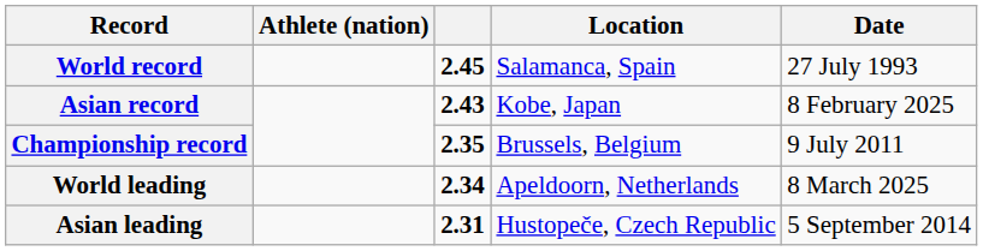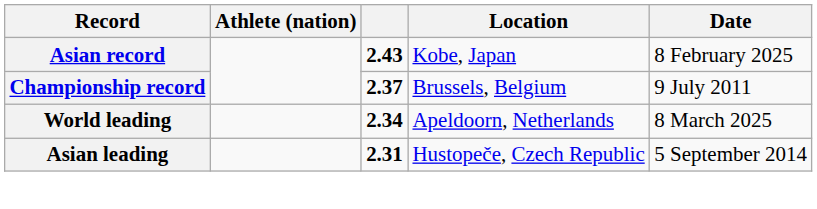 <table class="wikitable">
 <tr>
 <th scope="col">Record</th>
 <th scope="col">Athlete (nation)</th>
 <th scope="col"></th>
 <th scope="col">Location</th>
 <th scope="col">Date</th>
-</tr>
-<tr>
-<th scope="row"><a href='#'>World record</a></th>
-<td></td>
-<td align="center"><strong>2.45</strong></td>
-<td><a href='#'>Salamanca</a>, <a href='#'>Spain</a></td>
-<td>27 July 1993</td>
 </tr>
 <tr>
 <th scope="row"><a href='#'>Asian record</a></th>
 <td rowspan="2"></td>
 <td align="center"><strong>2.43</strong></td>
 <td><a href='#'>Kobe</a>, <a href='#'>Japan</a></td>
 <td>8 February 2025</td>
 </tr>
 <tr>
 <th><a href='#'>Championship record</a></th>
-<td align="center"><strong>2.35</strong></td>
+<td align="center"><strong>2.37</strong></td>
 <td><a href='#'>Brussels</a>, <a href='#'>Belgium</a></td>
 <td>9 July 2011</td>
 </tr>
 <tr>
 <th scope="row">World leading</th>
 <td></td>
 <td align="center"><strong>2.34</strong></td>
 <td><a href='#'>Apeldoorn</a>, <a href='#'>Netherlands</a></td>
 <td>8 March 2025</td>
 </tr>
 <tr>
 <th scope="row">Asian leading</th>
 <td></td>
 <td align="center"><strong>2.31</strong></td>
 <td><a href='#'>Hustopeče</a>, <a href='#'>Czech Republic</a></td>
 <td>5 September 2014</td>
 </tr>
 </table>
